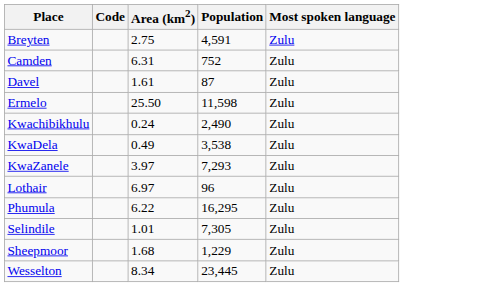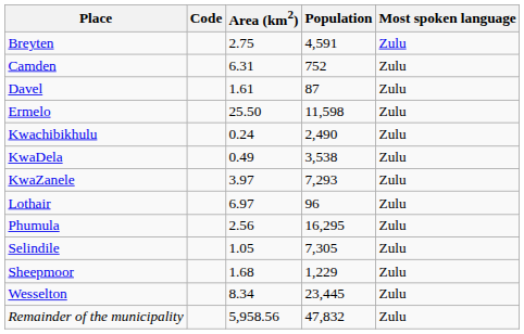 <table class="wikitable sortable">
 <tr>
 <th>Place</th>
 <th>Code</th>
 <th>Area (km<sup>2</sup>)</th>
 <th>Population</th>
 <th>Most spoken language</th>
 </tr>
 <tr>
 <td><a href='#'>Breyten</a></td>
 <td></td>
 <td>2.75</td>
 <td>4,591</td>
 <td><a href='#'>Zulu</a></td>
 </tr>
 <tr>
 <td><a href='#'>Camden</a></td>
 <td></td>
 <td>6.31</td>
 <td>752</td>
 <td>Zulu</td>
 </tr>
 <tr>
 <td><a href='#'>Davel</a></td>
 <td></td>
 <td>1.61</td>
 <td>87</td>
 <td>Zulu</td>
 </tr>
 <tr>
 <td><a href='#'>Ermelo</a></td>
 <td></td>
 <td>25.50</td>
 <td>11,598</td>
 <td>Zulu</td>
 </tr>
 <tr>
 <td><a href='#'>Kwachibikhulu</a></td>
 <td></td>
 <td>0.24</td>
 <td>2,490</td>
 <td>Zulu</td>
 </tr>
 <tr>
 <td><a href='#'>KwaDela</a></td>
 <td></td>
 <td>0.49</td>
 <td>3,538</td>
 <td>Zulu</td>
 </tr>
 <tr>
 <td><a href='#'>KwaZanele</a></td>
 <td></td>
 <td>3.97</td>
 <td>7,293</td>
 <td>Zulu</td>
 </tr>
 <tr>
 <td><a href='#'>Lothair</a></td>
 <td></td>
 <td>6.97</td>
 <td>96</td>
 <td>Zulu</td>
 </tr>
 <tr>
 <td><a href='#'>Phumula</a></td>
 <td></td>
-<td>6.22</td>
+<td>2.56</td>
 <td>16,295</td>
 <td>Zulu</td>
 </tr>
 <tr>
 <td><a href='#'>Selindile</a></td>
 <td></td>
-<td>1.01</td>
+<td>1.05</td>
 <td>7,305</td>
 <td>Zulu</td>
 </tr>
 <tr>
 <td><a href='#'>Sheepmoor</a></td>
 <td></td>
 <td>1.68</td>
 <td>1,229</td>
 <td>Zulu</td>
 </tr>
 <tr>
 <td><a href='#'>Wesselton</a></td>
 <td></td>
 <td>8.34</td>
 <td>23,445</td>
 <td>Zulu</td>
 </tr>
+<tr>
+<td><em>Remainder of the municipality</em></td>
+<td></td>
+<td>5,958.56</td>
+<td>47,832</td>
+<td>Zulu</td>
+</tr>
 </table>
